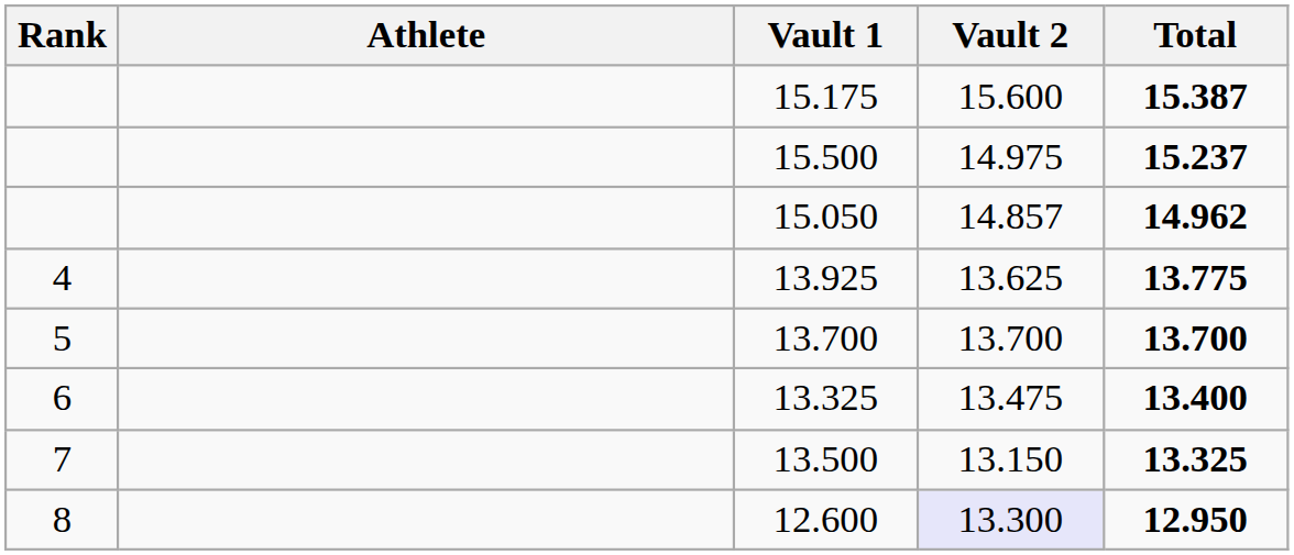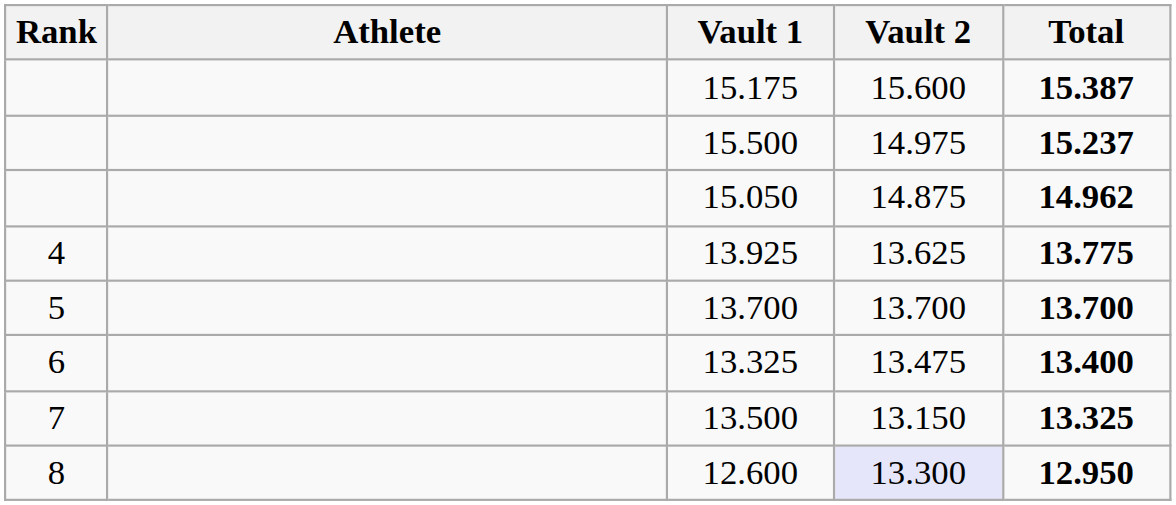 <table class=wikitable style="text-align:center">
 <tr>
 <th width=40>Rank</th>
 <th width=250>Athlete</th>
 <th width=70>Vault 1</th>
 <th width=70>Vault 2</th>
 <th width=70>Total</th>
 </tr>
 <tr>
 <td></td>
 <td align=left></td>
 <td>15.175</td>
 <td>15.600</td>
 <td><strong>15.387</strong></td>
 </tr>
 <tr>
 <td></td>
 <td align=left></td>
 <td>15.500</td>
 <td>14.975</td>
 <td><strong>15.237</strong></td>
 </tr>
 <tr>
 <td></td>
 <td align=left></td>
 <td>15.050</td>
-<td>14.857</td>
+<td>14.875</td>
 <td><strong>14.962</strong></td>
 </tr>
 <tr>
 <td>4</td>
 <td align=left></td>
 <td>13.925</td>
 <td>13.625</td>
 <td><strong>13.775</strong></td>
 </tr>
 <tr>
 <td>5</td>
 <td align=left></td>
 <td>13.700</td>
 <td>13.700</td>
 <td><strong>13.700</strong></td>
 </tr>
 <tr>
 <td>6</td>
 <td align=left></td>
 <td>13.325</td>
 <td>13.475</td>
 <td><strong>13.400</strong></td>
 </tr>
 <tr>
 <td>7</td>
 <td align=left></td>
 <td>13.500</td>
 <td>13.150</td>
 <td><strong>13.325</strong></td>
 </tr>
 <tr>
 <td>8</td>
 <td align=left></td>
 <td>12.600</td>
 <td style="background: lavender;">13.300</td>
 <td><strong>12.950</strong></td>
 </tr>
 </table>
